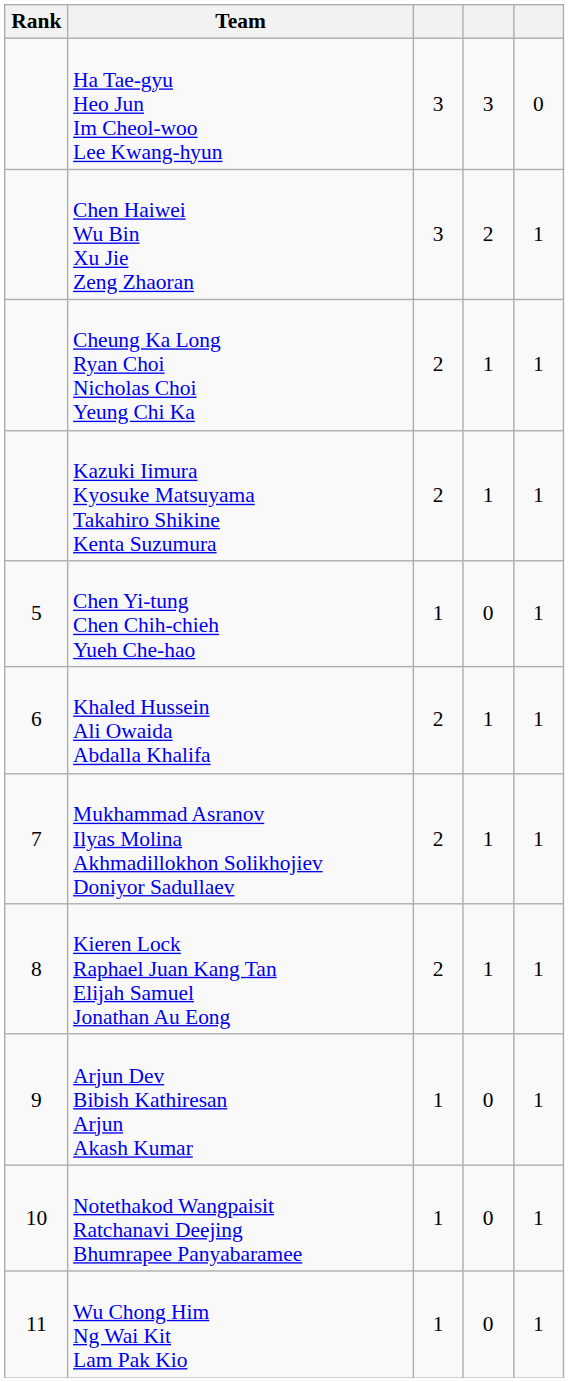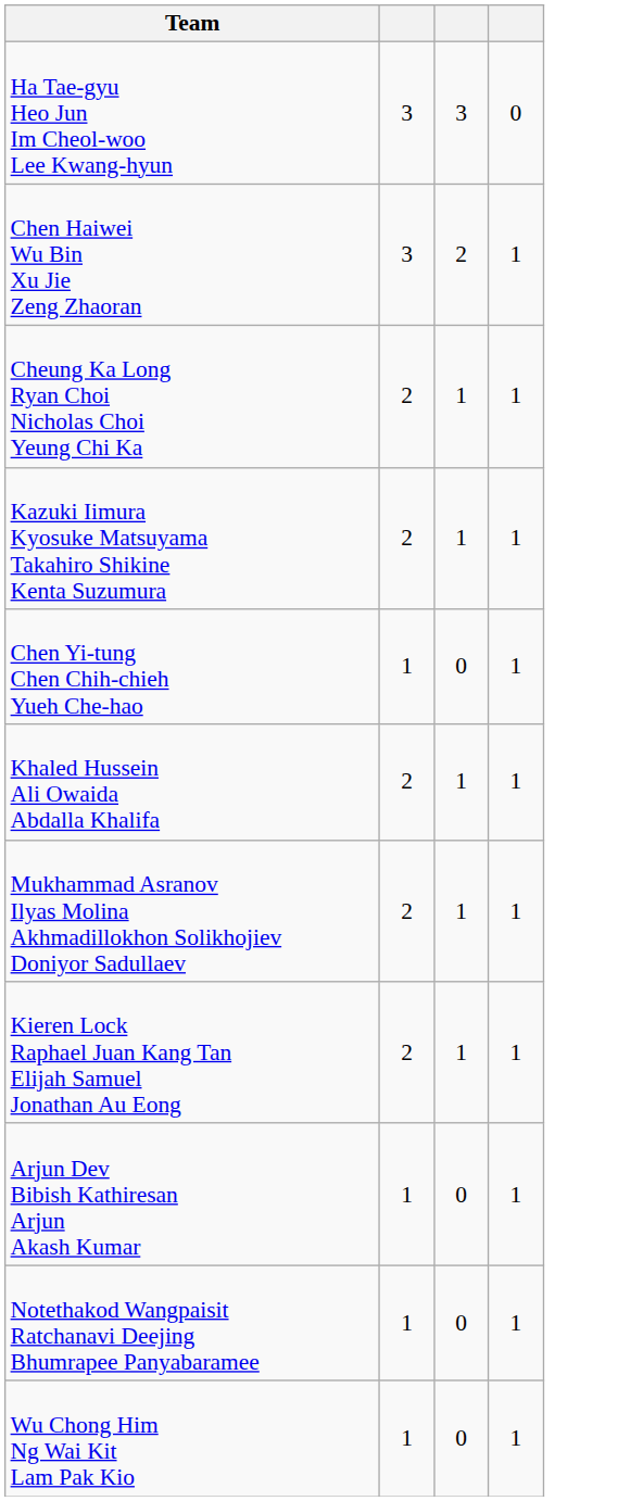 <table class="wikitable" style="text-align: center;">
 <tr>
-<th width=40>Rank</th>
 <th width=250>Team</th>
 <th width=30></th>
 <th width=30></th>
 <th width=30></th>
 </tr>
 <tr>
-<td></td>
 <td align=left><br><a href='#'>Ha Tae-gyu</a><br><a href='#'>Heo Jun</a><br><a href='#'>Im Cheol-woo</a><br><a href='#'>Lee Kwang-hyun</a></td>
 <td>3</td>
 <td>3</td>
 <td>0</td>
 </tr>
 <tr>
-<td></td>
 <td align=left><br><a href='#'>Chen Haiwei</a><br><a href='#'>Wu Bin</a><br><a href='#'>Xu Jie</a><br><a href='#'>Zeng Zhaoran</a></td>
 <td>3</td>
 <td>2</td>
 <td>1</td>
 </tr>
 <tr>
-<td></td>
 <td align=left><br><a href='#'>Cheung Ka Long</a><br><a href='#'>Ryan Choi</a><br><a href='#'>Nicholas Choi</a><br><a href='#'>Yeung Chi Ka</a></td>
 <td>2</td>
 <td>1</td>
 <td>1</td>
 </tr>
 <tr>
-<td></td>
 <td align=left><br><a href='#'>Kazuki Iimura</a><br><a href='#'>Kyosuke Matsuyama</a><br><a href='#'>Takahiro Shikine</a><br><a href='#'>Kenta Suzumura</a></td>
 <td>2</td>
 <td>1</td>
 <td>1</td>
 </tr>
 <tr>
-<td>5</td>
 <td align=left><br><a href='#'>Chen Yi-tung</a><br><a href='#'>Chen Chih-chieh</a><br><a href='#'>Yueh Che-hao</a></td>
 <td>1</td>
 <td>0</td>
 <td>1</td>
 </tr>
 <tr>
-<td>6</td>
 <td align=left><br><a href='#'>Khaled Hussein</a><br><a href='#'>Ali Owaida</a><br><a href='#'>Abdalla Khalifa</a></td>
 <td>2</td>
 <td>1</td>
 <td>1</td>
 </tr>
 <tr>
-<td>7</td>
 <td align=left><br><a href='#'>Mukhammad Asranov</a><br><a href='#'>Ilyas Molina</a><br><a href='#'>Akhmadillokhon Solikhojiev</a> <br><a href='#'>Doniyor Sadullaev</a></td>
 <td>2</td>
 <td>1</td>
 <td>1</td>
 </tr>
 <tr>
-<td>8</td>
 <td align=left><br><a href='#'>Kieren Lock</a><br><a href='#'>Raphael Juan Kang Tan</a><br><a href='#'>Elijah Samuel</a> <br><a href='#'>Jonathan Au Eong</a></td>
 <td>2</td>
 <td>1</td>
 <td>1</td>
 </tr>
 <tr>
-<td>9</td>
 <td align=left><br><a href='#'>Arjun Dev</a><br><a href='#'>Bibish Kathiresan</a><br><a href='#'>Arjun</a><br><a href='#'>Akash Kumar</a></td>
 <td>1</td>
 <td>0</td>
 <td>1</td>
 </tr>
 <tr>
-<td>10</td>
 <td align=left><br><a href='#'>Notethakod Wangpaisit</a><br><a href='#'>Ratchanavi Deejing</a><br><a href='#'>Bhumrapee Panyabaramee</a></td>
 <td>1</td>
 <td>0</td>
 <td>1</td>
 </tr>
 <tr>
-<td>11</td>
 <td align=left><br><a href='#'>Wu Chong Him</a><br><a href='#'>Ng Wai Kit</a><br><a href='#'>Lam Pak Kio</a></td>
 <td>1</td>
 <td>0</td>
 <td>1</td>
 </tr>
 </table>
